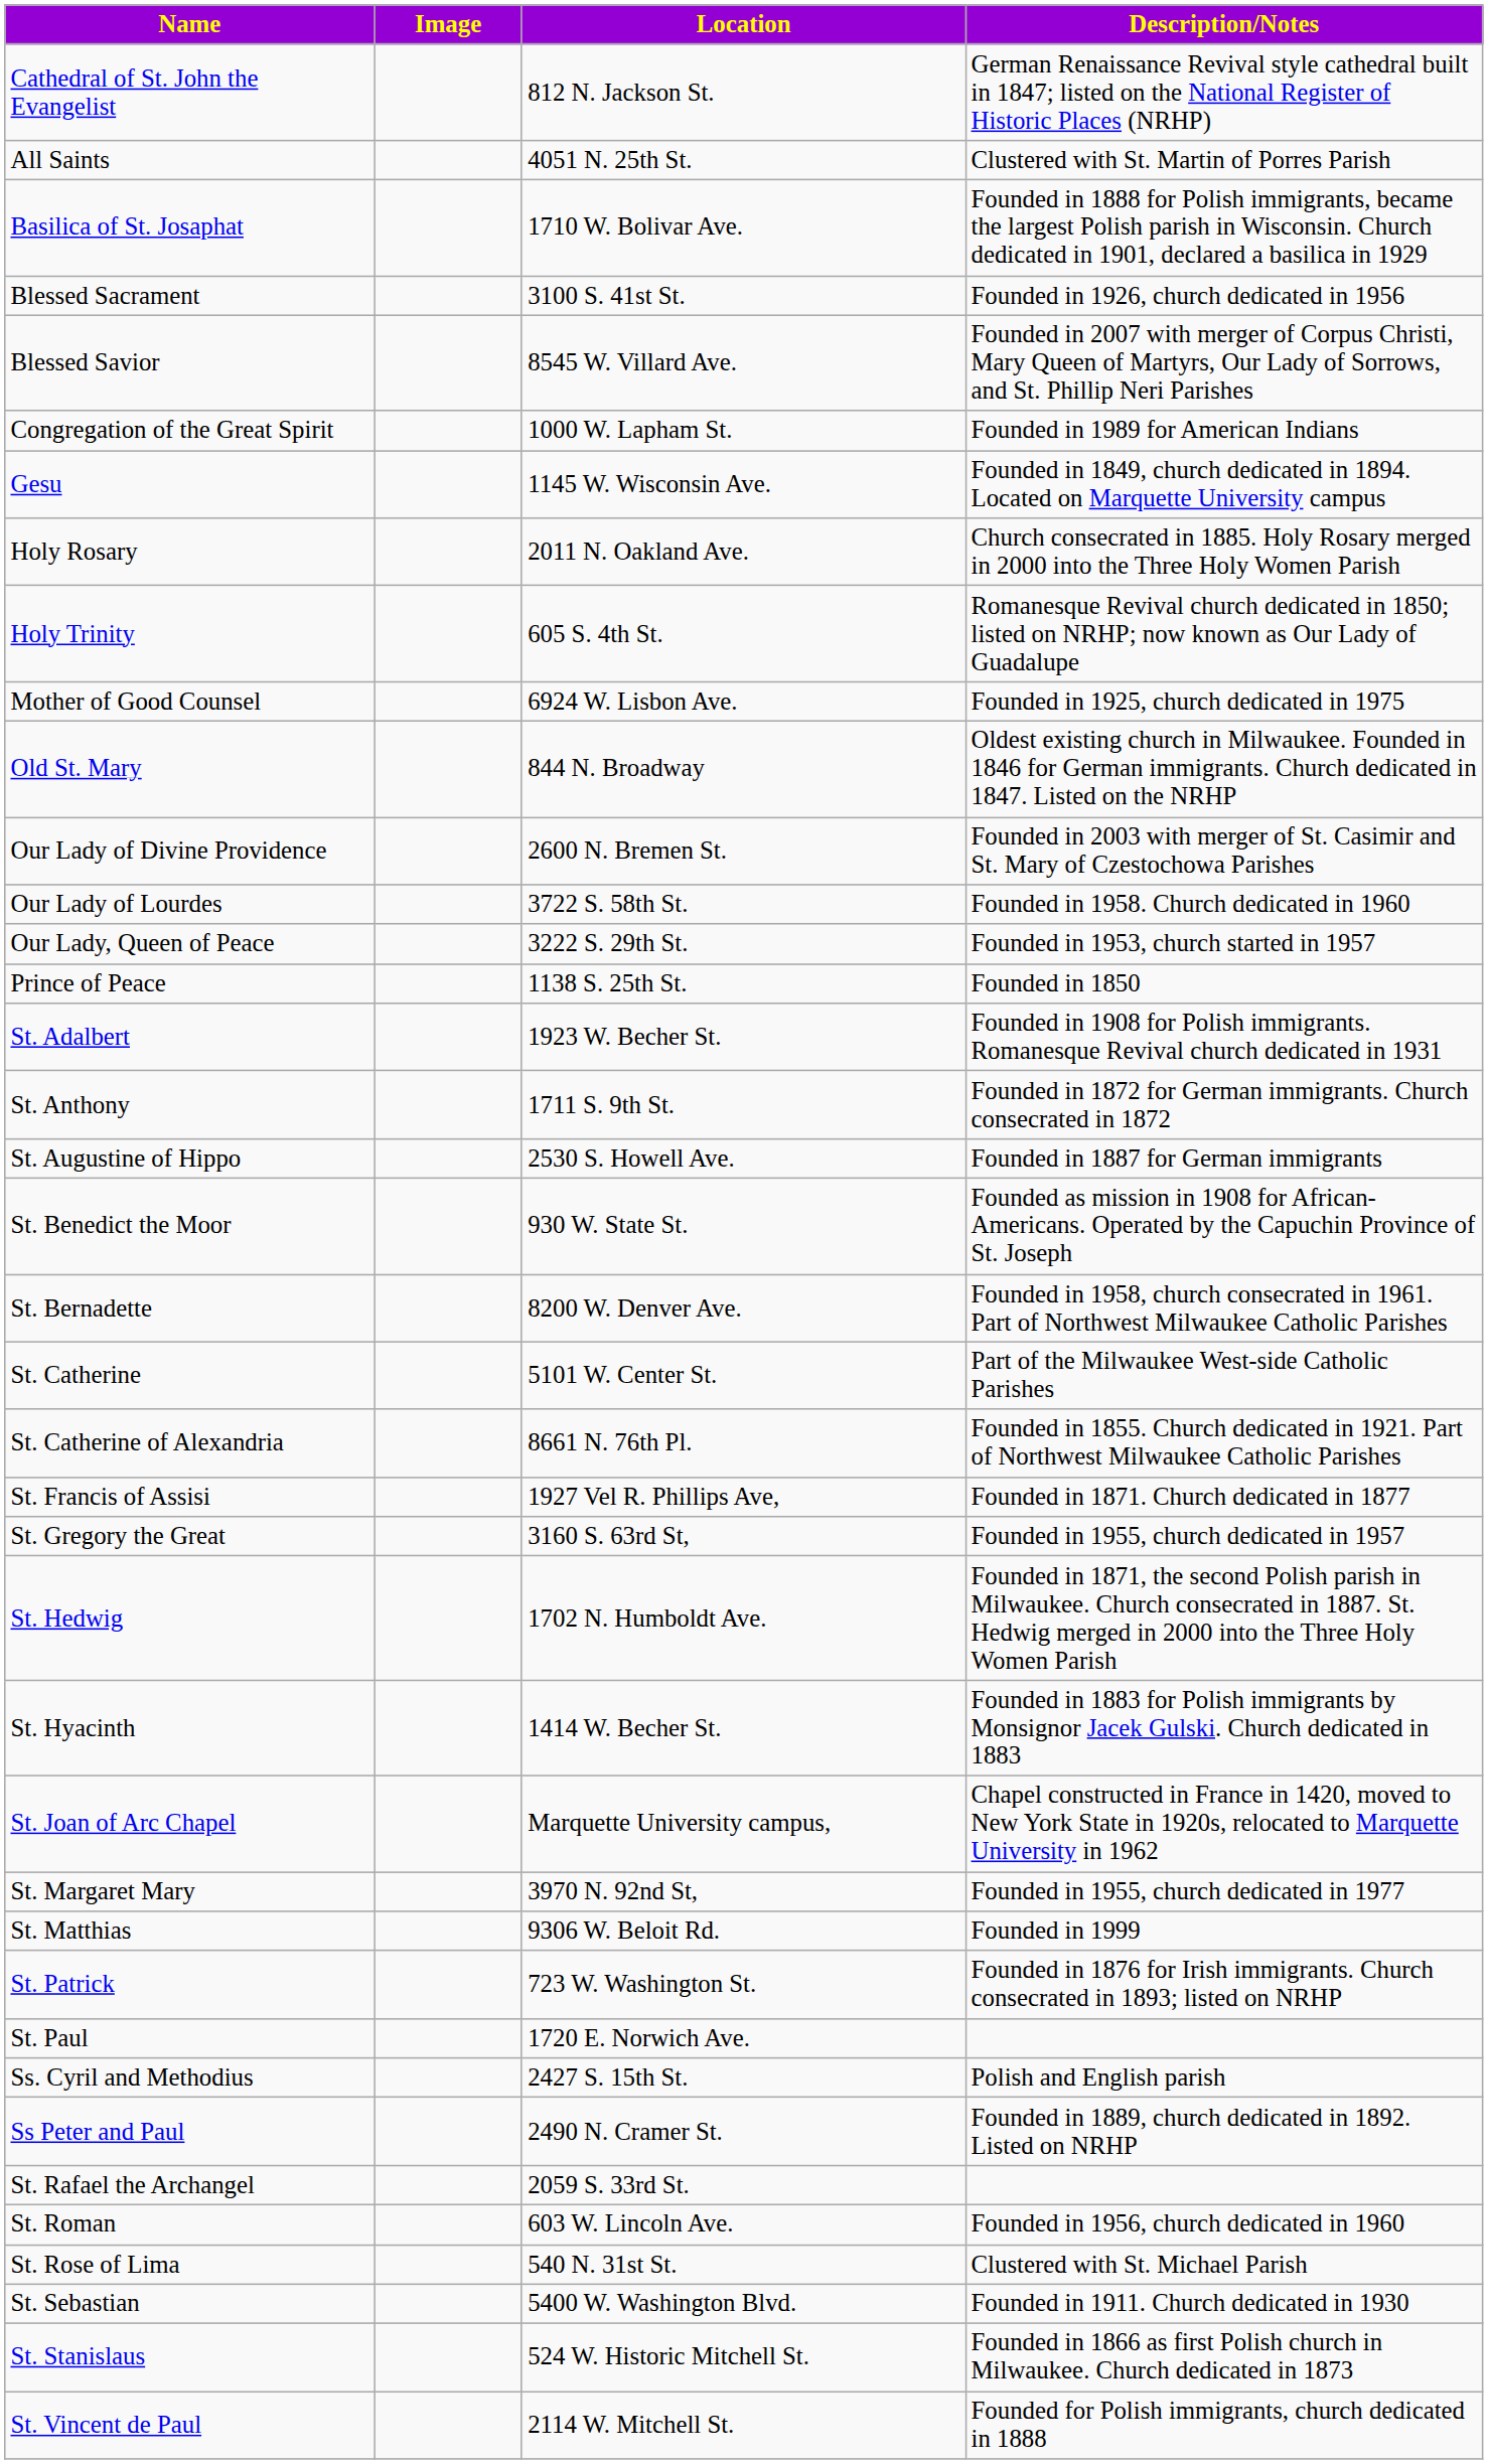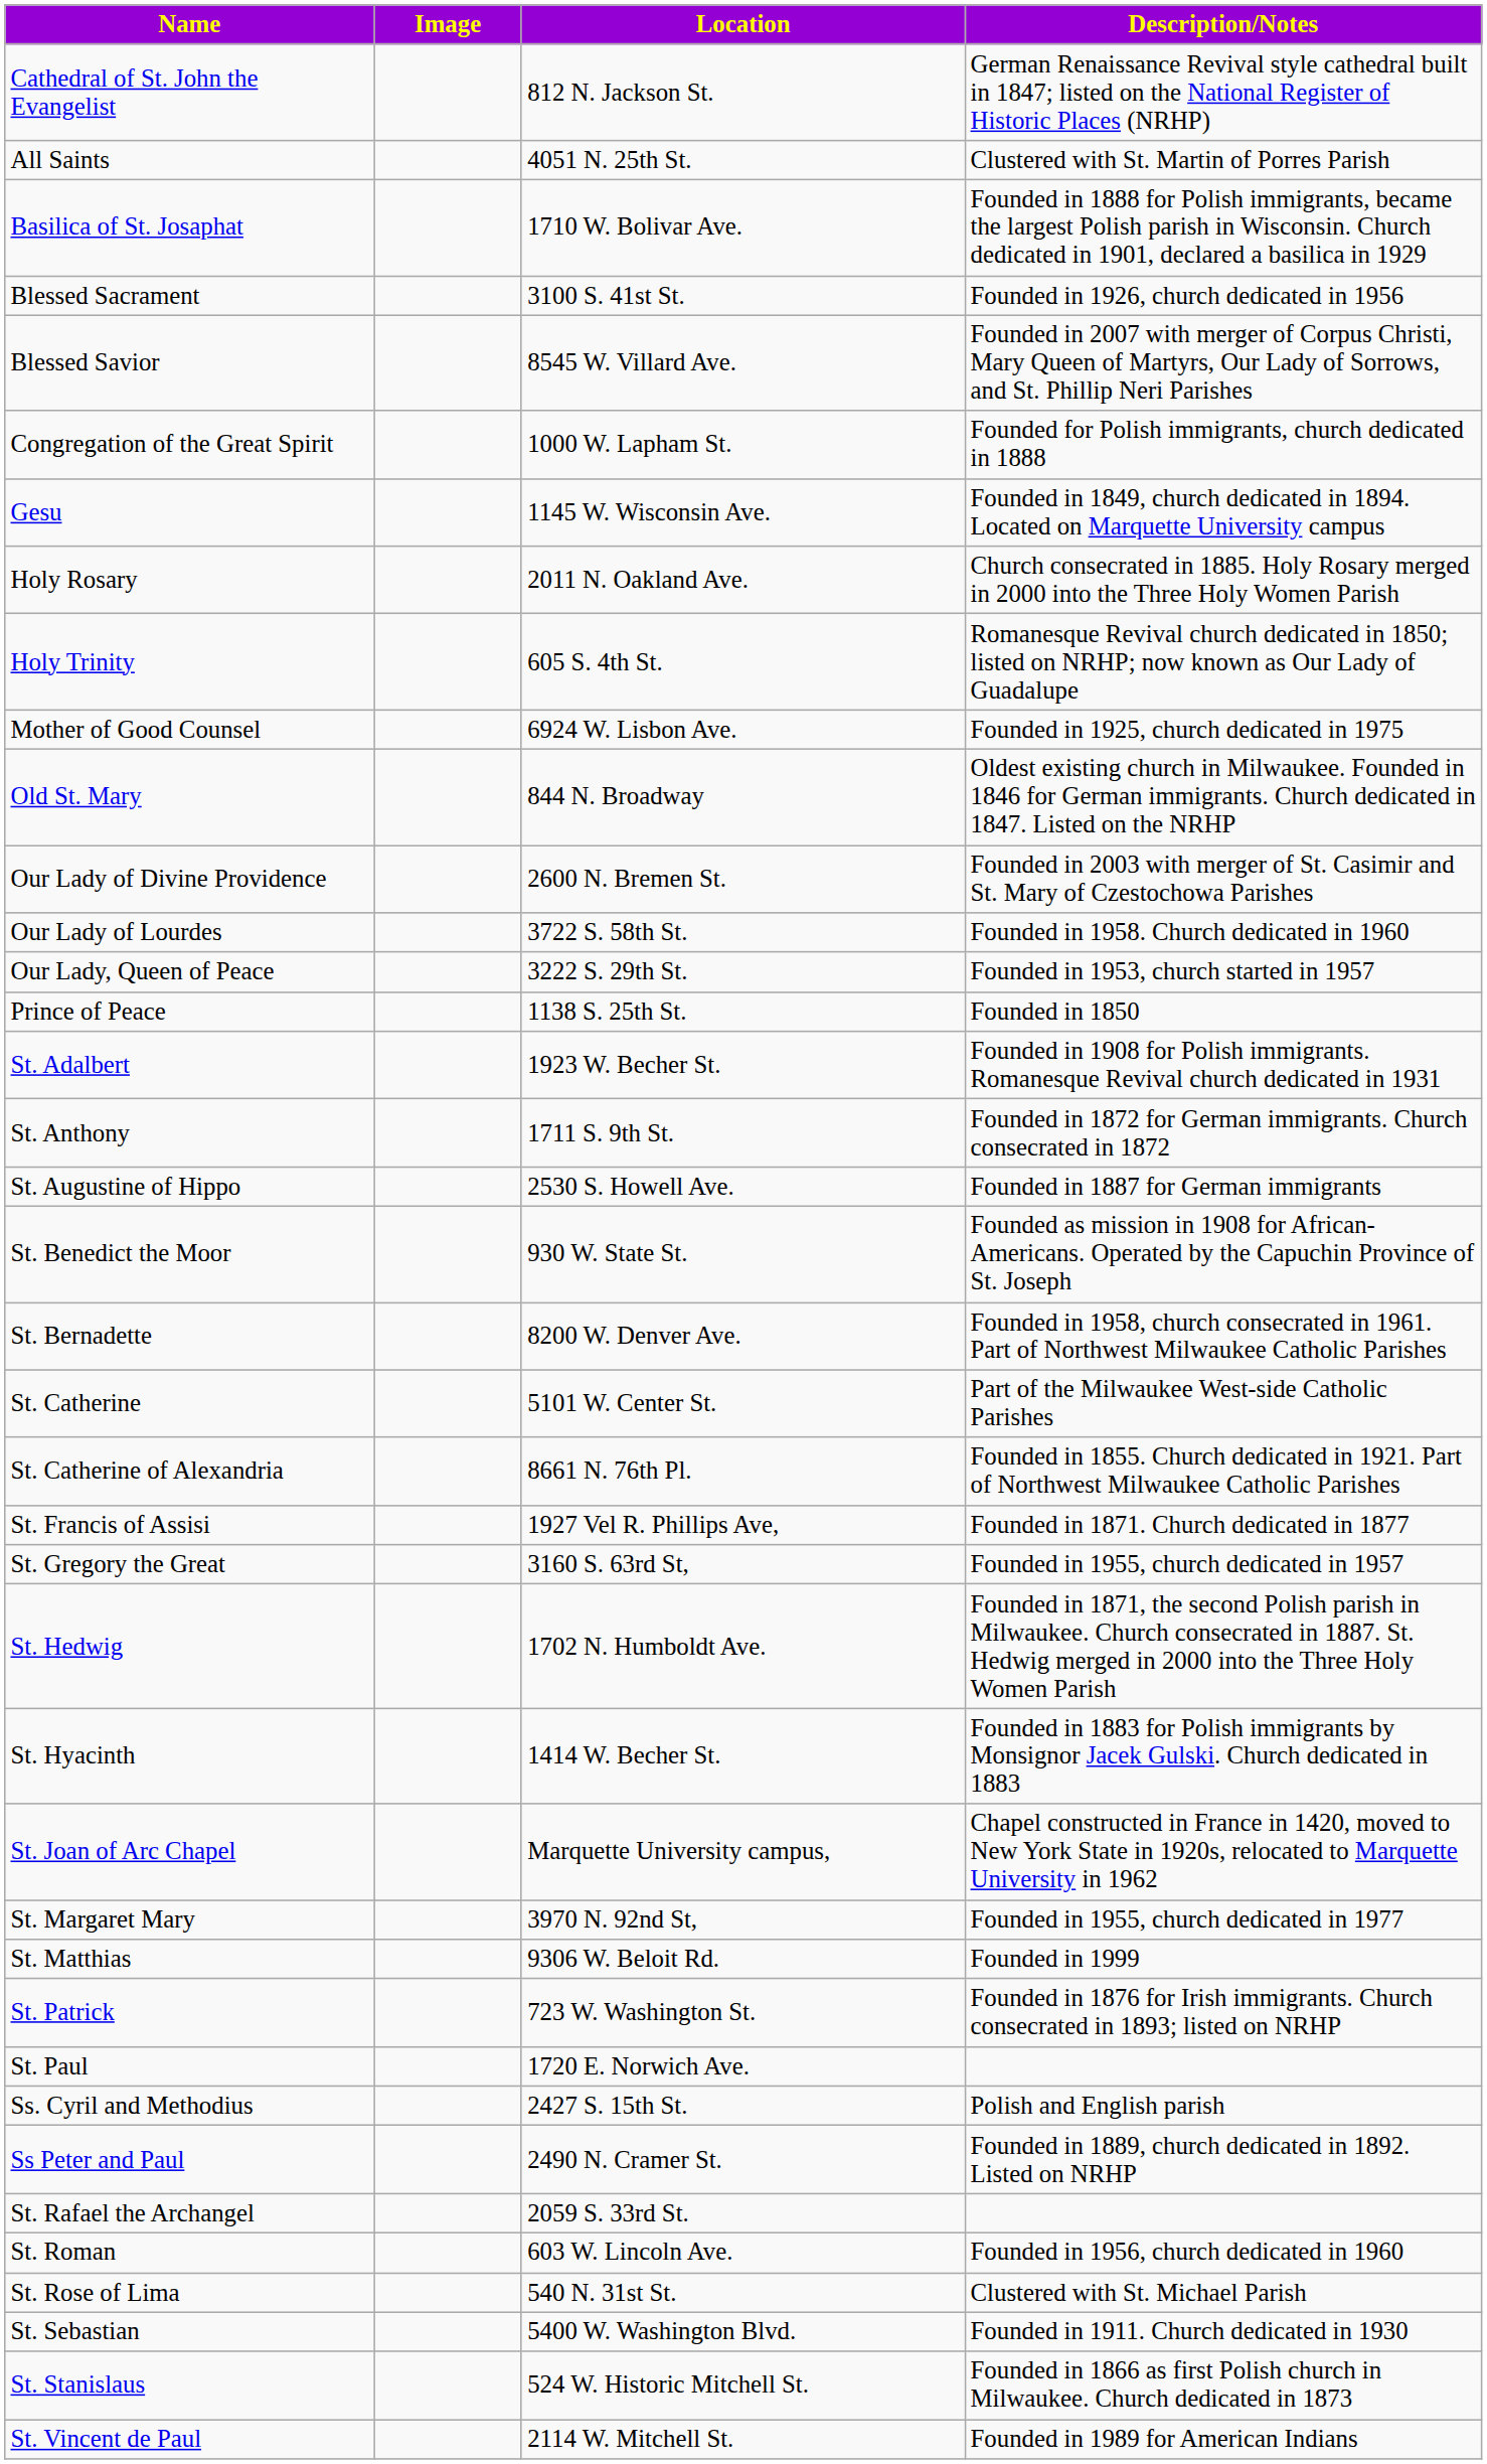 <table class="wikitable sortable" style="width:75%">
 <tr>
 <th style="background:darkviolet; color:yellow;" width="25%"><strong>Name</strong></th>
 <th style="background:darkviolet; color:yellow;" width="10%"><strong>Image</strong></th>
 <th style="background:darkviolet; color:yellow;" width="30%"><strong>Location</strong></th>
 <th style="background:darkviolet; color:yellow;" width="35%"><strong>Description/Notes</strong></th>
 </tr>
 <tr>
 <td><a href='#'>Cathedral of St. John the Evangelist</a></td>
 <td></td>
 <td>812 N. Jackson St.</td>
 <td>German Renaissance Revival style cathedral built in 1847; listed on the <a href='#'>National Register of Historic Places</a> (NRHP)</td>
 </tr>
 <tr>
 <td>All Saints</td>
 <td></td>
 <td>4051 N. 25th St.</td>
 <td>Clustered with St. Martin of Porres Parish</td>
 </tr>
 <tr>
 <td><a href='#'>Basilica of St. Josaphat</a></td>
 <td></td>
 <td>1710 W. Bolivar Ave.</td>
 <td>Founded in 1888 for Polish immigrants, became the largest Polish parish in Wisconsin. Church dedicated in 1901, declared a basilica in 1929</td>
 </tr>
 <tr>
 <td>Blessed Sacrament</td>
 <td></td>
 <td>3100 S. 41st St.</td>
 <td>Founded in 1926, church dedicated in 1956</td>
 </tr>
 <tr>
 <td>Blessed Savior</td>
 <td></td>
 <td>8545 W. Villard Ave.</td>
 <td>Founded in 2007 with merger of Corpus Christi, Mary Queen of Martyrs, Our Lady of Sorrows, and St. Phillip Neri Parishes</td>
 </tr>
 <tr>
 <td>Congregation of the Great Spirit</td>
 <td></td>
 <td>1000 W. Lapham St.</td>
-<td>Founded in 1989 for American Indians</td>
+<td>Founded for Polish immigrants, church dedicated in 1888</td>
 </tr>
 <tr>
 <td><a href='#'>Gesu</a></td>
 <td></td>
 <td>1145 W. Wisconsin Ave.</td>
 <td>Founded in 1849, church dedicated in 1894. Located on <a href='#'>Marquette University</a> campus</td>
 </tr>
 <tr>
 <td>Holy Rosary</td>
 <td></td>
 <td>2011 N. Oakland Ave.</td>
 <td>Church consecrated in 1885. Holy Rosary merged in 2000 into the Three Holy Women Parish</td>
 </tr>
 <tr>
 <td><a href='#'>Holy Trinity</a></td>
 <td></td>
 <td>605 S. 4th St.</td>
 <td>Romanesque Revival church dedicated in 1850; listed on NRHP; now known as Our Lady of Guadalupe</td>
 </tr>
 <tr>
 <td>Mother of Good Counsel</td>
 <td></td>
 <td>6924 W. Lisbon Ave.</td>
 <td>Founded in 1925, church dedicated in 1975</td>
 </tr>
 <tr>
 <td><a href='#'>Old St. Mary</a></td>
 <td></td>
 <td>844 N. Broadway</td>
 <td>Oldest existing church in Milwaukee. Founded in 1846 for German immigrants. Church dedicated in 1847. Listed on the NRHP</td>
 </tr>
 <tr>
 <td>Our Lady of Divine Providence</td>
 <td></td>
 <td>2600 N. Bremen St.</td>
 <td>Founded in 2003 with merger of St. Casimir and St. Mary of Czestochowa Parishes</td>
 </tr>
 <tr>
 <td>Our Lady of Lourdes</td>
 <td></td>
 <td>3722 S. 58th St.</td>
 <td>Founded in 1958. Church dedicated in 1960</td>
 </tr>
 <tr>
 <td>Our Lady, Queen of Peace</td>
 <td></td>
 <td>3222 S. 29th St.</td>
 <td>Founded in 1953, church started in 1957</td>
 </tr>
 <tr>
 <td>Prince of Peace</td>
 <td></td>
 <td>1138 S. 25th St.</td>
 <td>Founded in 1850</td>
 </tr>
 <tr>
 <td><a href='#'>St. Adalbert</a></td>
 <td></td>
 <td>1923 W. Becher St.</td>
 <td>Founded in 1908 for Polish immigrants. Romanesque Revival church dedicated in 1931</td>
 </tr>
 <tr>
 <td>St. Anthony</td>
 <td></td>
 <td>1711 S. 9th St.</td>
 <td>Founded in 1872 for German immigrants. Church consecrated in 1872</td>
 </tr>
 <tr>
 <td>St. Augustine of Hippo</td>
 <td></td>
 <td>2530 S. Howell Ave.</td>
 <td>Founded in 1887 for German immigrants</td>
 </tr>
 <tr>
 <td>St. Benedict the Moor</td>
 <td></td>
 <td>930 W. State St.</td>
 <td>Founded as mission in 1908 for African-Americans. Operated by the Capuchin Province of St. Joseph</td>
 </tr>
 <tr>
 <td>St. Bernadette</td>
 <td></td>
 <td>8200 W. Denver Ave.</td>
 <td>Founded in 1958, church consecrated in 1961. Part of Northwest Milwaukee Catholic Parishes</td>
 </tr>
 <tr>
 <td>St. Catherine</td>
 <td></td>
 <td>5101 W. Center St.</td>
 <td>Part of the Milwaukee West-side Catholic Parishes</td>
 </tr>
 <tr>
 <td>St. Catherine of Alexandria</td>
 <td></td>
 <td>8661 N. 76th Pl.</td>
 <td>Founded in 1855. Church dedicated in 1921.  Part of Northwest Milwaukee Catholic Parishes</td>
 </tr>
 <tr>
 <td>St. Francis of Assisi</td>
 <td></td>
 <td>1927 Vel R. Phillips Ave,</td>
 <td>Founded in 1871. Church dedicated in 1877</td>
 </tr>
 <tr>
 <td>St. Gregory the Great</td>
 <td></td>
 <td>3160 S. 63rd St,</td>
 <td>Founded in 1955, church dedicated in 1957</td>
 </tr>
 <tr>
 <td><a href='#'>St. Hedwig</a></td>
 <td></td>
 <td>1702 N. Humboldt Ave.</td>
 <td>Founded in 1871, the second Polish parish in Milwaukee. Church consecrated in 1887. St. Hedwig merged in 2000 into the Three Holy Women Parish</td>
 </tr>
 <tr>
 <td>St. Hyacinth</td>
 <td></td>
 <td>1414 W. Becher St.</td>
 <td>Founded in 1883 for Polish immigrants by Monsignor <a href='#'>Jacek Gulski</a>. Church dedicated in 1883</td>
 </tr>
 <tr>
 <td><a href='#'>St. Joan of Arc Chapel</a></td>
 <td></td>
 <td>Marquette University campus,</td>
 <td>Chapel constructed in France in 1420, moved to New York State in 1920s, relocated to <a href='#'>Marquette University</a> in 1962</td>
 </tr>
 <tr>
 <td>St. Margaret Mary</td>
 <td></td>
 <td>3970 N. 92nd St,</td>
 <td>Founded in 1955, church dedicated in 1977</td>
 </tr>
 <tr>
 <td>St. Matthias</td>
 <td></td>
 <td>9306 W. Beloit Rd.</td>
 <td>Founded in 1999</td>
 </tr>
 <tr>
 <td><a href='#'>St. Patrick</a></td>
 <td></td>
 <td>723 W. Washington St.</td>
 <td>Founded in 1876 for Irish immigrants. Church consecrated in 1893; listed on NRHP</td>
 </tr>
 <tr>
 <td>St. Paul</td>
 <td></td>
 <td>1720 E. Norwich Ave.</td>
 <td></td>
 </tr>
 <tr>
 <td>Ss. Cyril and Methodius</td>
 <td></td>
 <td>2427 S. 15th St.</td>
 <td>Polish and English parish</td>
 </tr>
 <tr>
 <td><a href='#'>Ss Peter and Paul</a></td>
 <td></td>
 <td>2490 N. Cramer St.</td>
 <td>Founded in 1889, church dedicated in 1892. Listed on NRHP</td>
 </tr>
 <tr>
 <td>St. Rafael the Archangel</td>
 <td></td>
 <td>2059 S. 33rd St.</td>
 <td></td>
 </tr>
 <tr>
 <td>St. Roman</td>
 <td></td>
 <td>603 W. Lincoln Ave.</td>
 <td>Founded in 1956, church dedicated in 1960</td>
 </tr>
 <tr>
 <td>St. Rose of Lima</td>
 <td></td>
 <td>540 N. 31st St.</td>
 <td>Clustered with St. Michael Parish</td>
 </tr>
 <tr>
 <td>St. Sebastian</td>
 <td></td>
 <td>5400 W. Washington Blvd.</td>
 <td>Founded in 1911. Church dedicated in 1930</td>
 </tr>
 <tr>
 <td><a href='#'>St. Stanislaus</a></td>
 <td></td>
 <td>524 W. Historic Mitchell St.</td>
 <td>Founded in 1866 as first Polish church in Milwaukee. Church dedicated in 1873</td>
 </tr>
 <tr>
 <td><a href='#'>St. Vincent de Paul</a></td>
 <td></td>
 <td>2114 W. Mitchell St.</td>
-<td>Founded for Polish immigrants, church dedicated in 1888</td>
+<td>Founded in 1989 for American Indians</td>
 </tr>
 </table>
